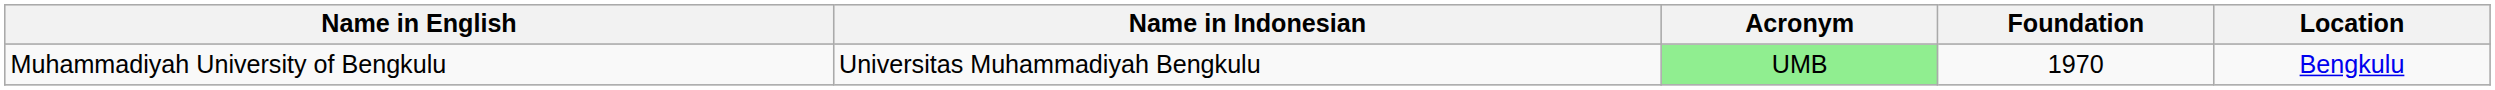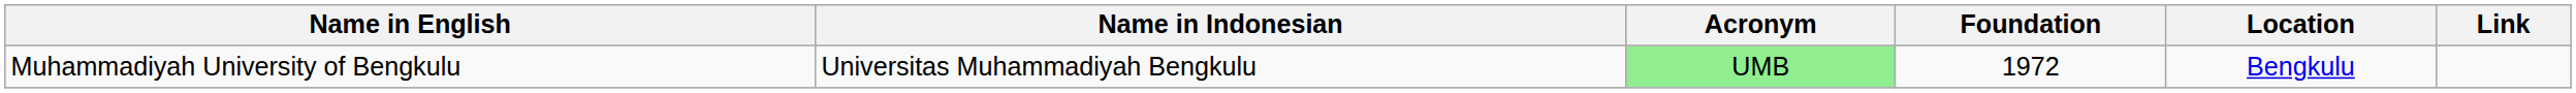 <table class="wikitable sortable" style="width:100%;">
 <tr>
 <th>Name in English</th>
 <th>Name in Indonesian</th>
 <th>Acronym</th>
 <th>Foundation</th>
 <th>Location</th>
+<th class="unsortable">Link</th>
 </tr>
 <tr>
 <td style="width:30%;">Muhammadiyah University of Bengkulu</td>
 <td style="width:30%;">Universitas Muhammadiyah Bengkulu</td>
 <td style="background: lightgreen; width:10%; text-align:center;">UMB</td>
-<td style="width:10%; text-align:center;">1970</td>
+<td style="width:10%; text-align:center;">1972</td>
 <td style="width:10%; text-align:center;"><a href='#'>Bengkulu</a></td>
+<td style="width:5%; text-align:center;"></td>
 </tr>
 </table>
